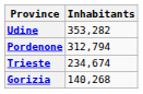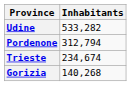 <table class="wikitable" border="1">
 <tr>
 <th scope="col">Province</th>
 <th colspan=1>Inhabitants</th>
 </tr>
 <tr>
 <th scope="row" style="text-align: left;"><a href='#'>Udine</a></th>
-<td>353,282</td>
+<td>533,282</td>
 </tr>
 <tr>
 <th scope="row" style="text-align: left;"><a href='#'>Pordenone</a></th>
 <td>312,794</td>
 </tr>
 <tr>
 <th scope="row" style="text-align: left;"><a href='#'>Trieste</a></th>
 <td>234,674</td>
 </tr>
 <tr>
 <th scope="row" style="text-align: left;"><a href='#'>Gorizia</a></th>
 <td>140,268</td>
 </tr>
 </table>
